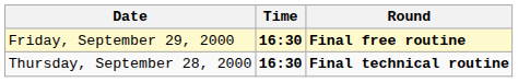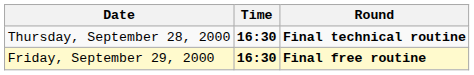 <table class="wikitable">
 <tr>
 <th>Date</th>
 <th>Time</th>
 <th>Round</th>
 </tr>
 <tr>
+<td>Thursday, September 28, 2000</td>
+<td><strong>16:30</strong></td>
+<td><strong> Final technical routine</strong></td>
+</tr>
+<tr>
 <td style=background:lemonchiffon>Friday, September 29, 2000</td>
 <td style=background:lemonchiffon><strong>16:30</strong></td>
 <td style=background:lemonchiffon><strong> Final free routine</strong></td>
 </tr>
-<tr>
-<td>Thursday, September 28, 2000</td>
-<td><strong>16:30</strong></td>
-<td><strong> Final technical routine</strong></td>
-</tr>
 </table>
